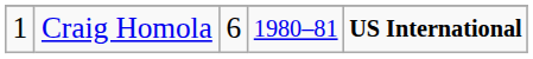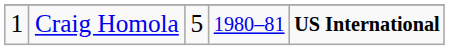 <table class="wikitable">
 <tr>
 </tr>
 <tr>
 <td>1</td>
 <td><a href='#'>Craig Homola</a></td>
-<td>6</td>
+<td>5</td>
 <td style="font-size:80%;"><a href='#'>1980–81</a></td>
 <td style="font-size:80%;"><strong>US International</strong></td>
 </tr>
 </table>
